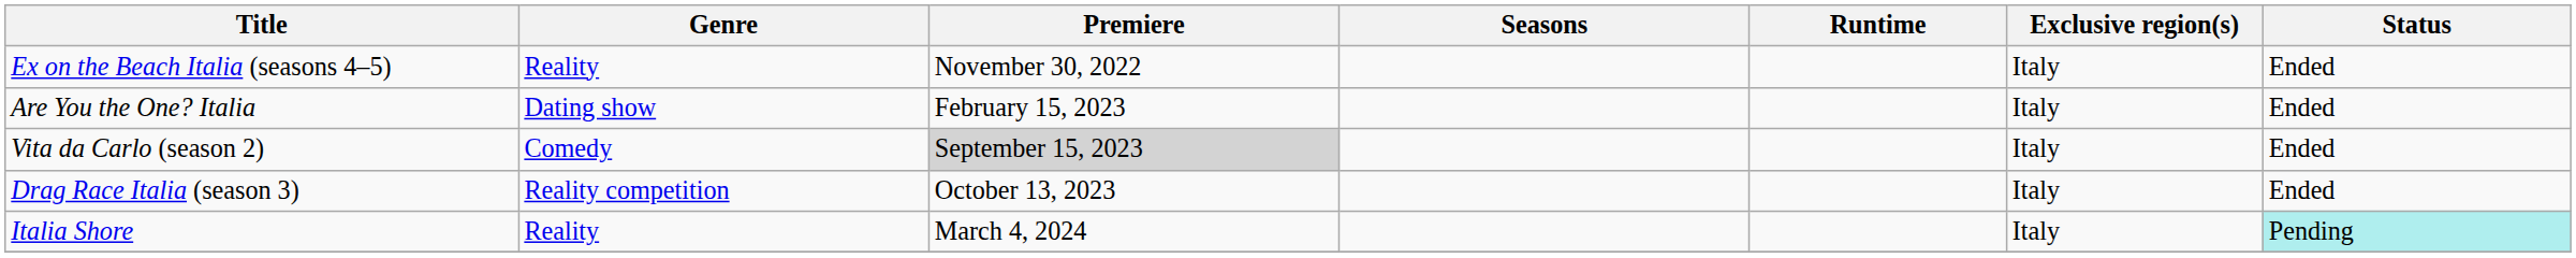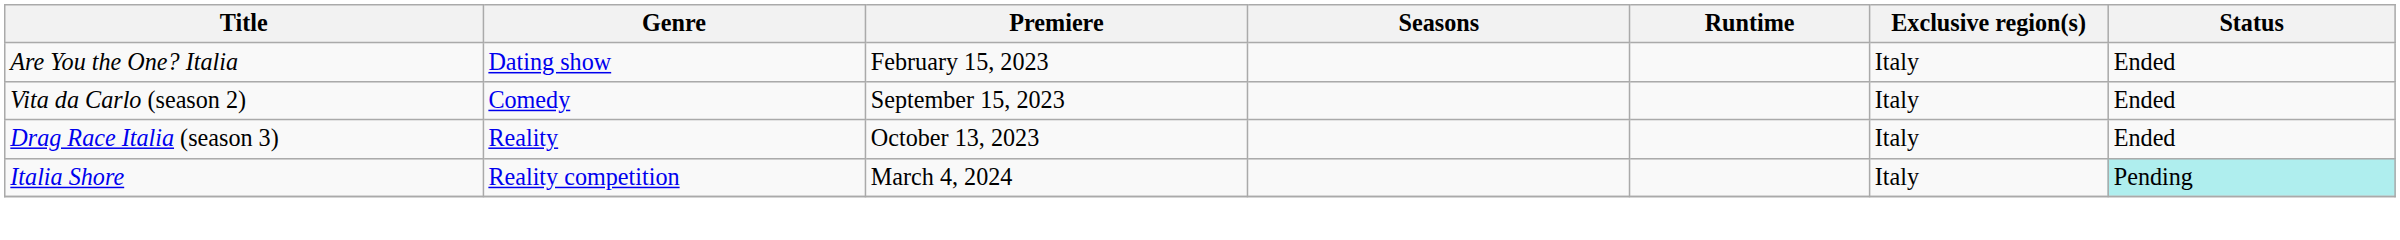 <table class="wikitable sortable" style="width:100%;">
 <tr>
 <th style="width:20%;">Title</th>
 <th style="width:16%;">Genre</th>
 <th style="width:16%;">Premiere</th>
 <th style="width:16%;">Seasons</th>
 <th style="width:10%;">Runtime</th>
 <th style="width:10%;">Exclusive region(s)</th>
 <th style="width:12%;">Status</th>
-</tr>
-<tr>
-<td><em><a href='#'>Ex on the Beach Italia</a></em> (seasons 4–5)</td>
-<td><a href='#'>Reality</a></td>
-<td>November 30, 2022</td>
-<td></td>
-<td></td>
-<td>Italy</td>
-<td>Ended</td>
 </tr>
 <tr>
 <td><em>Are You the One? Italia</em></td>
 <td><a href='#'>Dating show</a></td>
 <td>February 15, 2023</td>
 <td></td>
 <td></td>
 <td>Italy</td>
 <td>Ended</td>
 </tr>
 <tr>
 <td><em>Vita da Carlo</em> (season 2)</td>
 <td><a href='#'>Comedy</a></td>
-<td style="background: lightgrey;">September 15, 2023</td>
+<td>September 15, 2023</td>
 <td></td>
 <td></td>
 <td>Italy</td>
 <td>Ended</td>
 </tr>
 <tr>
 <td><em><a href='#'>Drag Race Italia</a></em> (season 3)</td>
-<td><a href='#'>Reality competition</a></td>
+<td><a href='#'>Reality</a></td>
 <td>October 13, 2023</td>
 <td></td>
 <td></td>
 <td>Italy</td>
 <td>Ended</td>
 </tr>
 <tr>
 <td><em><a href='#'>Italia Shore</a></em></td>
-<td><a href='#'>Reality</a></td>
+<td><a href='#'>Reality competition</a></td>
 <td>March 4, 2024</td>
 <td></td>
 <td></td>
 <td>Italy</td>
 <td style="background: paleturquoise;">Pending</td>
 </tr>
 <tr>
 </tr>
 </table>
